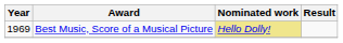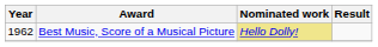 <table class="wikitable">
 <tr>
 <th>Year</th>
 <th>Award</th>
 <th>Nominated work</th>
 <th>Result</th>
 </tr>
 <tr>
-<td>1969</td>
+<td>1962</td>
 <td><a href='#'>Best Music, Score of a Musical Picture</a></td>
 <td style="background: khaki;"><em><a href='#'>Hello Dolly!</a></em></td>
 <td></td>
 </tr>
 <tr>
 </tr>
 </table>
